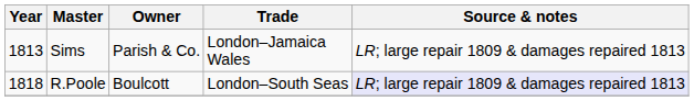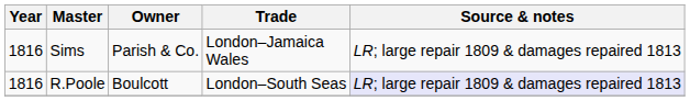 <table class="sortable wikitable">
 <tr>
 <th>Year</th>
 <th>Master</th>
 <th>Owner</th>
 <th>Trade</th>
 <th>Source & notes</th>
 </tr>
 <tr>
-<td>1813</td>
+<td>1816</td>
 <td>Sims</td>
 <td>Parish & Co.</td>
 <td>London–Jamaica<br>Wales</td>
 <td><em>LR</em>; large repair 1809 & damages repaired 1813</td>
 </tr>
 <tr>
-<td>1818</td>
+<td>1816</td>
 <td>R.Poole</td>
 <td>Boulcott</td>
 <td>London–South Seas</td>
 <td style="background: lavender;"><em>LR</em>; large repair 1809 & damages repaired 1813</td>
 </tr>
 <tr>
 </tr>
 </table>
